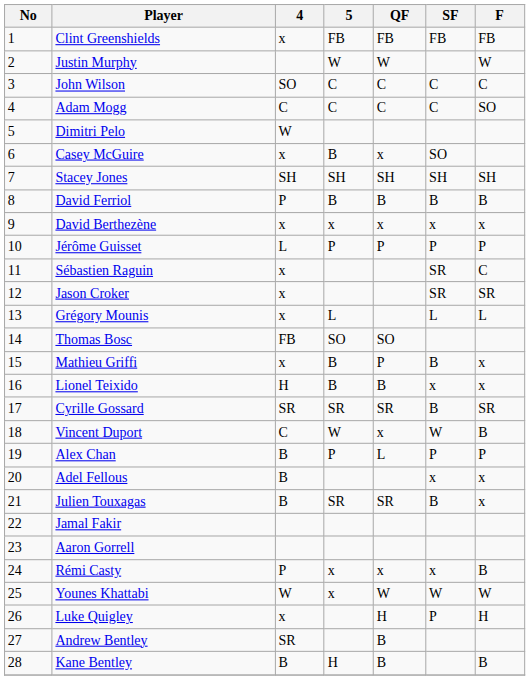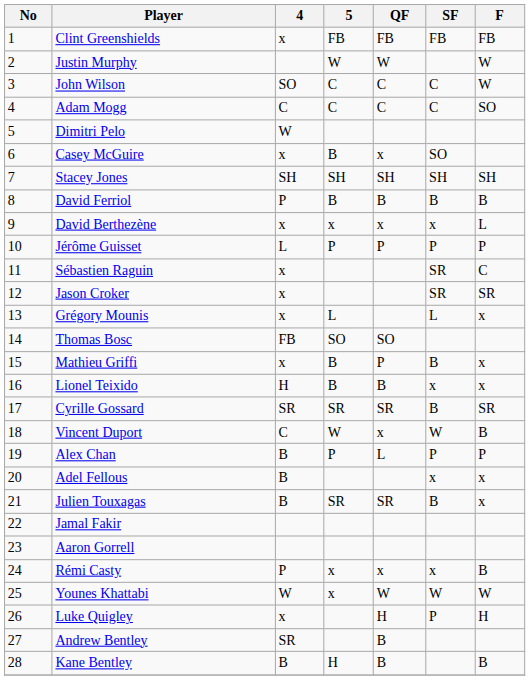 <table class="wikitable"  style="font-size:85%; width:40%;">
 <tr>
 <th>No</th>
 <th>Player</th>
 <th>4</th>
 <th>5</th>
 <th>QF</th>
 <th>SF</th>
 <th>F</th>
 </tr>
 <tr>
 <td>1</td>
 <td><a href='#'>Clint Greenshields</a></td>
 <td>x</td>
 <td>FB</td>
 <td>FB</td>
 <td>FB</td>
 <td>FB</td>
 </tr>
 <tr>
 <td>2</td>
 <td><a href='#'>Justin Murphy</a></td>
 <td></td>
 <td>W</td>
 <td>W</td>
 <td></td>
 <td>W</td>
 </tr>
 <tr>
 <td>3</td>
 <td><a href='#'>John Wilson</a></td>
 <td>SO</td>
 <td>C</td>
 <td>C</td>
 <td>C</td>
-<td>C</td>
+<td>W</td>
 </tr>
 <tr>
 <td>4</td>
 <td><a href='#'>Adam Mogg</a></td>
 <td>C</td>
 <td>C</td>
 <td>C</td>
 <td>C</td>
 <td>SO</td>
 </tr>
 <tr>
 <td>5</td>
 <td><a href='#'>Dimitri Pelo</a></td>
 <td>W</td>
 <td></td>
 <td></td>
 <td></td>
 <td></td>
 </tr>
 <tr>
 <td>6</td>
 <td><a href='#'>Casey McGuire</a></td>
 <td>x</td>
 <td>B</td>
 <td>x</td>
 <td>SO</td>
 <td></td>
 </tr>
 <tr>
 <td>7</td>
 <td><a href='#'>Stacey Jones</a></td>
 <td>SH</td>
 <td>SH</td>
 <td>SH</td>
 <td>SH</td>
 <td>SH</td>
 </tr>
 <tr>
 <td>8</td>
 <td><a href='#'>David Ferriol</a></td>
 <td>P</td>
 <td>B</td>
 <td>B</td>
 <td>B</td>
 <td>B</td>
 </tr>
 <tr>
 <td>9</td>
 <td><a href='#'>David Berthezène</a></td>
 <td>x</td>
 <td>x</td>
 <td>x</td>
 <td>x</td>
-<td>x</td>
+<td>L</td>
 </tr>
 <tr>
 <td>10</td>
 <td><a href='#'>Jérôme Guisset</a></td>
 <td>L</td>
 <td>P</td>
 <td>P</td>
 <td>P</td>
 <td>P</td>
 </tr>
 <tr>
 <td>11</td>
 <td><a href='#'>Sébastien Raguin</a></td>
 <td>x</td>
 <td></td>
 <td></td>
 <td>SR</td>
 <td>C</td>
 </tr>
 <tr>
 <td>12</td>
 <td><a href='#'>Jason Croker</a></td>
 <td>x</td>
 <td></td>
 <td></td>
 <td>SR</td>
 <td>SR</td>
 </tr>
 <tr>
 <td>13</td>
 <td><a href='#'>Grégory Mounis</a></td>
 <td>x</td>
 <td>L</td>
 <td></td>
 <td>L</td>
-<td>L</td>
+<td>x</td>
 </tr>
 <tr>
 <td>14</td>
 <td><a href='#'>Thomas Bosc</a></td>
 <td>FB</td>
 <td>SO</td>
 <td>SO</td>
 <td></td>
 <td></td>
 </tr>
 <tr>
 <td>15</td>
 <td><a href='#'>Mathieu Griffi</a></td>
 <td>x</td>
 <td>B</td>
 <td>P</td>
 <td>B</td>
 <td>x</td>
 </tr>
 <tr>
 <td>16</td>
 <td><a href='#'>Lionel Teixido</a></td>
 <td>H</td>
 <td>B</td>
 <td>B</td>
 <td>x</td>
 <td>x</td>
 </tr>
 <tr>
 <td>17</td>
 <td><a href='#'>Cyrille Gossard</a></td>
 <td>SR</td>
 <td>SR</td>
 <td>SR</td>
 <td>B</td>
 <td>SR</td>
 </tr>
 <tr>
 <td>18</td>
 <td><a href='#'>Vincent Duport</a></td>
 <td>C</td>
 <td>W</td>
 <td>x</td>
 <td>W</td>
 <td>B</td>
 </tr>
 <tr>
 <td>19</td>
 <td><a href='#'>Alex Chan</a></td>
 <td>B</td>
 <td>P</td>
 <td>L</td>
 <td>P</td>
 <td>P</td>
 </tr>
 <tr>
 <td>20</td>
 <td><a href='#'>Adel Fellous</a></td>
 <td>B</td>
 <td></td>
 <td></td>
 <td>x</td>
 <td>x</td>
 </tr>
 <tr>
 <td>21</td>
 <td><a href='#'>Julien Touxagas</a></td>
 <td>B</td>
 <td>SR</td>
 <td>SR</td>
 <td>B</td>
 <td>x</td>
 </tr>
 <tr>
 <td>22</td>
 <td><a href='#'>Jamal Fakir</a></td>
 <td></td>
 <td></td>
 <td></td>
 <td></td>
 <td></td>
 </tr>
 <tr>
 <td>23</td>
 <td><a href='#'>Aaron Gorrell</a></td>
 <td></td>
 <td></td>
 <td></td>
 <td></td>
 <td></td>
 </tr>
 <tr>
 <td>24</td>
 <td><a href='#'>Rémi Casty</a></td>
 <td>P</td>
 <td>x</td>
 <td>x</td>
 <td>x</td>
 <td>B</td>
 </tr>
 <tr>
 <td>25</td>
 <td><a href='#'>Younes Khattabi</a></td>
 <td>W</td>
 <td>x</td>
 <td>W</td>
 <td>W</td>
 <td>W</td>
 </tr>
 <tr>
 <td>26</td>
 <td><a href='#'>Luke Quigley</a></td>
 <td>x</td>
 <td></td>
 <td>H</td>
 <td>P</td>
 <td>H</td>
 </tr>
 <tr>
 <td>27</td>
 <td><a href='#'>Andrew Bentley</a></td>
 <td>SR</td>
 <td></td>
 <td>B</td>
 <td></td>
 <td></td>
 </tr>
 <tr>
 <td>28</td>
 <td><a href='#'>Kane Bentley</a></td>
 <td>B</td>
 <td>H</td>
 <td>B</td>
 <td></td>
 <td>B</td>
 </tr>
 <tr>
 </tr>
 </table>
